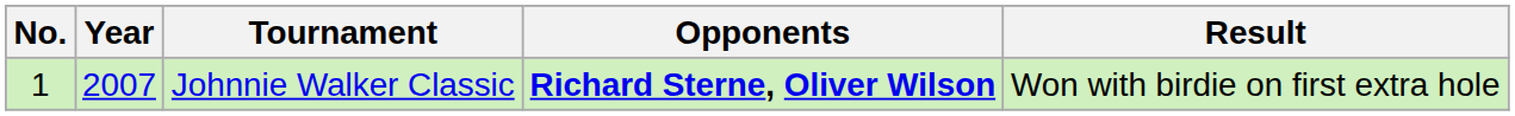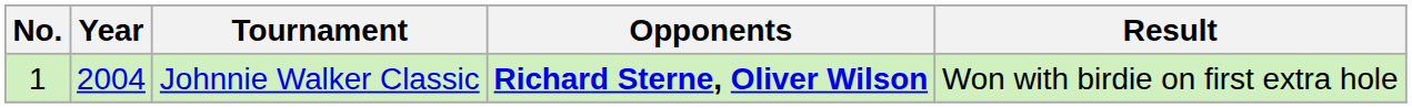 <table class="wikitable" style="font-size:95%;">
 <tr>
 <th>No.</th>
 <th>Year</th>
 <th>Tournament</th>
 <th>Opponents</th>
 <th>Result</th>
 </tr>
 <tr style="background:#D0F0C0;">
 <td align=center>1</td>
-<td><a href='#'>2007</a></td>
+<td><a href='#'>2004</a></td>
 <td><a href='#'>Johnnie Walker Classic</a></td>
 <td><strong> <a href='#'>Richard Sterne</a>,  <a href='#'>Oliver Wilson</a></strong></td>
 <td>Won with birdie on first extra hole</td>
 </tr>
 </table>
